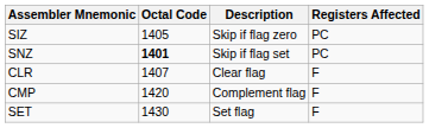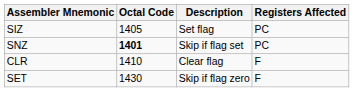 <table class="wikitable">
 <tr>
 <th>Assembler Mnemonic</th>
 <th>Octal Code</th>
 <th>Description</th>
 <th>Registers Affected</th>
 </tr>
 <tr>
 <td>SIZ</td>
 <td>1405</td>
-<td>Skip if flag zero</td>
+<td>Set flag</td>
 <td>PC</td>
 </tr>
 <tr>
 <td>SNZ</td>
 <td><strong>1401</strong></td>
 <td>Skip if flag set</td>
 <td>PC</td>
 </tr>
 <tr>
 <td>CLR</td>
-<td>1407</td>
+<td>1410</td>
 <td>Clear flag</td>
-<td>F</td>
-</tr>
-<tr>
-<td>CMP</td>
-<td>1420</td>
-<td>Complement flag</td>
 <td>F</td>
 </tr>
 <tr>
 <td>SET</td>
 <td>1430</td>
-<td>Set flag</td>
+<td>Skip if flag zero</td>
 <td>F</td>
 </tr>
 </table>
